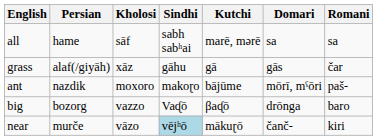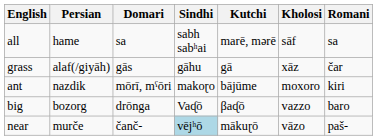 <table class=wikitable>
 <tr>
 <th>English</th>
 <th>Persian</th>
-<th>Kholosi</th>
+<th>Domari</th>
 <th>Sindhi</th>
 <th>Kutchi</th>
-<th>Domari</th>
+<th>Kholosi</th>
 <th>Romani</th>
 </tr>
 <tr>
 <td>all</td>
 <td>hame</td>
-<td>sāf</td>
+<td>sa</td>
 <td>sabh<br>sabʰai</td>
 <td>marē, mərē</td>
-<td>sa</td>
+<td>sāf</td>
 <td>sa</td>
 </tr>
 <tr>
 <td>grass</td>
 <td>alaf(/giyāh)</td>
-<td>xāz</td>
+<td>gās</td>
 <td>gāhu</td>
 <td>gā</td>
-<td>gās</td>
+<td>xāz</td>
 <td>čar</td>
 </tr>
 <tr>
 <td>ant</td>
 <td>nazdik</td>
-<td>moxoro</td>
+<td>mōrī, mˤōri</td>
 <td>makoɽo</td>
 <td>bājūme</td>
-<td>mōrī, mˤōri</td>
-<td>paš-</td>
+<td>moxoro</td>
+<td>kiri</td>
 </tr>
 <tr>
 <td>big</td>
 <td>bozorg</td>
-<td>vazzo</td>
+<td>drōnga</td>
 <td>Vaᶑō</td>
 <td>βaᶑō</td>
-<td>drōnga</td>
+<td>vazzo</td>
 <td>baro</td>
 </tr>
 <tr>
 <td>near</td>
 <td>murče</td>
-<td>vāzo</td>
+<td>čanč-</td>
 <td style="background: lightblue;">vējʰō</td>
 <td>mākuɽō</td>
-<td>čanč-</td>
-<td>kiri</td>
+<td>vāzo</td>
+<td>paš-</td>
 </tr>
 </table>
